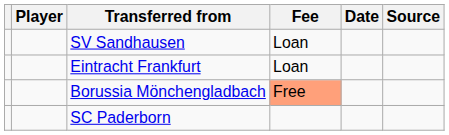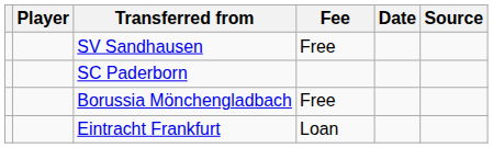 <table class="wikitable plainrowheaders sortable">
 <tr>
 <th></th>
 <th scope="col">Player</th>
 <th>Transferred from</th>
 <th style="width: 65px;">Fee</th>
 <th scope="col">Date</th>
 <th scope="col">Source</th>
 </tr>
 <tr>
 <td align="center"></td>
 <td></td>
 <td> <a href='#'>SV Sandhausen</a></td>
-<td>Loan</td>
+<td>Free</td>
+<td></td>
+<td></td>
+</tr>
+<tr>
+<td align="center"></td>
+<td></td>
+<td> <a href='#'>SC Paderborn</a></td>
+<td></td>
+<td></td>
+<td></td>
+</tr>
+<tr>
+<td align="center"></td>
+<td></td>
+<td> <a href='#'>Borussia Mönchengladbach</a></td>
+<td>Free</td>
 <td></td>
 <td></td>
 </tr>
 <tr>
 <td align="center"></td>
 <td></td>
 <td> <a href='#'>Eintracht Frankfurt</a></td>
 <td>Loan</td>
 <td></td>
 <td></td>
 </tr>
-<tr>
-<td align="center"></td>
-<td></td>
-<td> <a href='#'>Borussia Mönchengladbach</a></td>
-<td style="background: lightsalmon;">Free</td>
-<td></td>
-<td></td>
-</tr>
-<tr>
-<td align="center"></td>
-<td></td>
-<td> <a href='#'>SC Paderborn</a></td>
-<td></td>
-<td></td>
-<td></td>
-</tr>
 </table>
